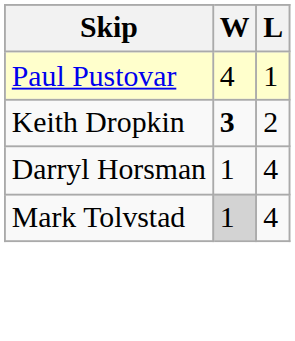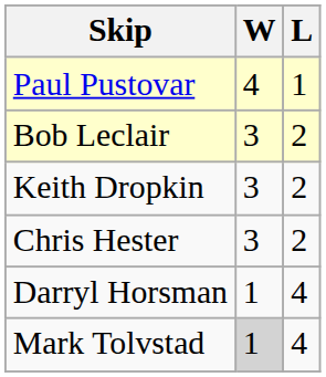 <table class="wikitable">
 <tr>
 <th>Skip</th>
 <th>W</th>
 <th>L</th>
 </tr>
 <tr bgcolor=#ffffcc>
 <td> <a href='#'>Paul Pustovar</a></td>
 <td>4</td>
 <td>1</td>
 </tr>
+<tr bgcolor="#ffffcc">
+<td> Bob Leclair</td>
+<td>3</td>
+<td>2</td>
+</tr>
 <tr>
 <td> Keith Dropkin</td>
-<td><strong>3</strong></td>
+<td>3</td>
+<td>2</td>
+</tr>
+<tr>
+<td> Chris Hester</td>
+<td>3</td>
 <td>2</td>
 </tr>
 <tr>
 <td> Darryl Horsman</td>
 <td>1</td>
 <td>4</td>
 </tr>
 <tr>
 <td> Mark Tolvstad</td>
 <td style="background: lightgrey;">1</td>
 <td>4</td>
 </tr>
 </table>
